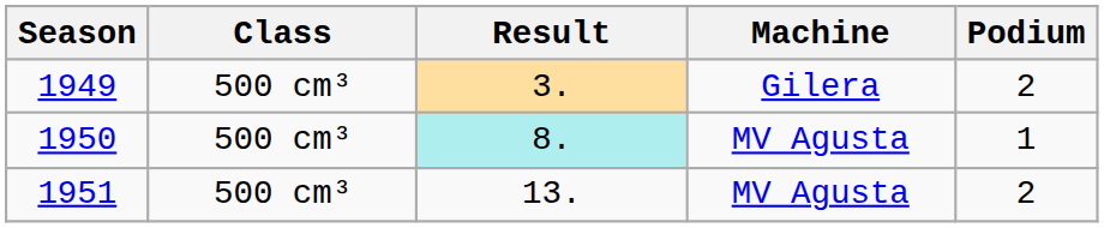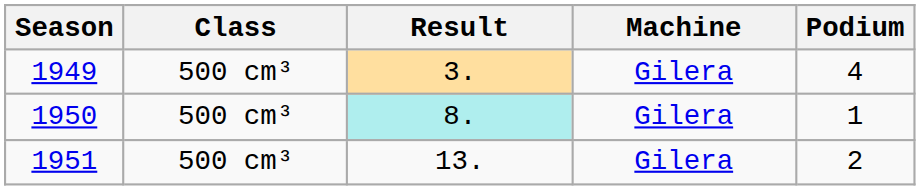 <table class="wikitable" style="text-align:center">
 <tr class="hintergrundfarbe5">
 <th width="50px">Season</th>
 <th width="100px">Class</th>
 <th width="100px">Result</th>
 <th width="100px">Machine</th>
 <th width="50px">Podium</th>
 </tr>
 <tr>
 <td><a href='#'>1949</a></td>
 <td>500 cm³</td>
 <td style="background:#ffdf9f;">3.</td>
 <td><a href='#'>Gilera</a></td>
-<td>2</td>
+<td>4</td>
 </tr>
 <tr>
 <td><a href='#'>1950</a></td>
 <td>500 cm³</td>
 <td style="background: paleturquoise;">8.</td>
-<td><a href='#'>MV Agusta</a></td>
+<td><a href='#'>Gilera</a></td>
 <td>1</td>
 </tr>
 <tr>
 <td><a href='#'>1951</a></td>
 <td>500 cm³</td>
 <td>13.</td>
-<td><a href='#'>MV Agusta</a></td>
+<td><a href='#'>Gilera</a></td>
 <td>2</td>
 </tr>
 </table>
